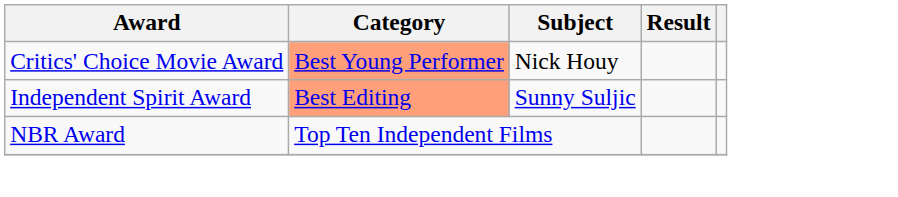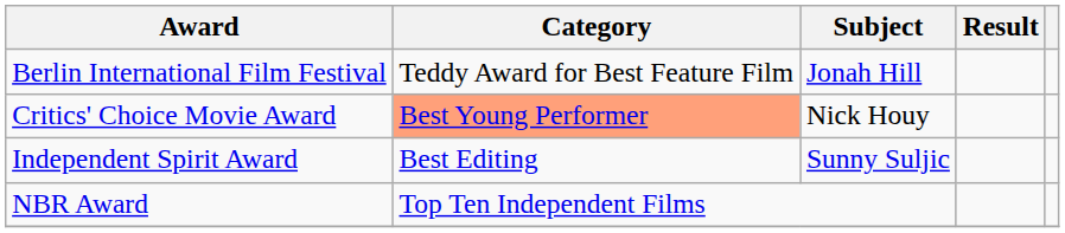 <table class="wikitable">
 <tr>
 <th>Award</th>
 <th>Category</th>
 <th>Subject</th>
 <th>Result</th>
 <th></th>
+</tr>
+<tr>
+<td><a href='#'>Berlin International Film Festival</a></td>
+<td>Teddy Award for Best Feature Film</td>
+<td><a href='#'>Jonah Hill</a></td>
+<td></td>
+<td></td>
 </tr>
 <tr>
 <td><a href='#'>Critics' Choice Movie Award</a></td>
 <td style="background: lightsalmon;"><a href='#'>Best Young Performer</a></td>
 <td>Nick Houy</td>
 <td></td>
 <td></td>
 </tr>
 <tr>
 <td><a href='#'>Independent Spirit Award</a></td>
-<td style="background: lightsalmon;"><a href='#'>Best Editing</a></td>
+<td><a href='#'>Best Editing</a></td>
 <td><a href='#'>Sunny Suljic</a></td>
 <td></td>
 <td></td>
 </tr>
 <tr>
 <td><a href='#'>NBR Award</a></td>
 <td colspan=2><a href='#'>Top Ten Independent Films</a></td>
 <td></td>
 <td></td>
 </tr>
 <tr>
 </tr>
 </table>
